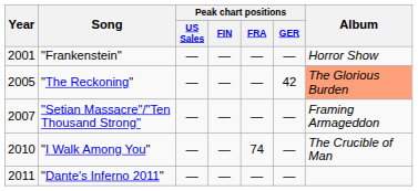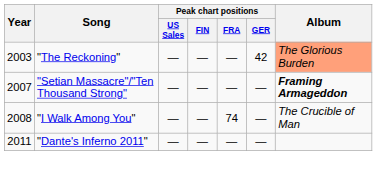 <table class="wikitable" border="1">
 <tr>
 <th rowspan="2">Year</th>
 <th rowspan="2" width="170">Song</th>
 <th colspan="4" style="font-size:9pt;">Peak chart positions</th>
 <th rowspan="2" width="130">Album</th>
 </tr>
 <tr>
 <th style="width:3em;font-size:75%"><a href='#'>US<br>Sales</a><br></th>
 <th style="width:3em;font-size:75%"><a href='#'>FIN</a><br></th>
 <th style="width:3em;font-size:75%"><a href='#'>FRA</a><br></th>
 <th style="width:3em;font-size:75%"><a href='#'>GER</a><br></th>
 </tr>
 <tr>
-<td align="center">2001</td>
-<td>"Frankenstein"</td>
-<td align="center">—</td>
-<td align="center">—</td>
-<td align="center">—</td>
-<td align="center">—</td>
-<td><em>Horror Show</em></td>
-</tr>
-<tr>
-<td align="center">2005</td>
+<td align="center">2003</td>
 <td>"<a href='#'>The Reckoning</a>"</td>
 <td align="center">—</td>
 <td align="center">—</td>
 <td align="center">—</td>
 <td align="center">42</td>
 <td style="background: lightsalmon;"><em>The Glorious Burden</em></td>
 </tr>
 <tr>
 <td align="center">2007</td>
 <td><a href='#'>"Setian Massacre"/"Ten Thousand Strong"</a></td>
 <td align="center">—</td>
 <td align="center">—</td>
 <td align="center">—</td>
 <td align="center">—</td>
-<td><em>Framing Armageddon</em></td>
+<td><strong><em>Framing Armageddon</em></strong></td>
 </tr>
 <tr>
-<td align="center">2010</td>
+<td align="center">2008</td>
 <td>"<a href='#'>I Walk Among You</a>"</td>
 <td align="center">—</td>
 <td align="center">—</td>
 <td align="center">74</td>
 <td align="center">—</td>
 <td><em>The Crucible of Man</em></td>
 </tr>
 <tr>
 <td align="center">2011</td>
 <td>"<a href='#'>Dante's Inferno 2011</a>"</td>
 <td align="center">—</td>
 <td align="center">—</td>
 <td align="center">—</td>
 <td align="center">—</td>
 <td></td>
 </tr>
 </table>
